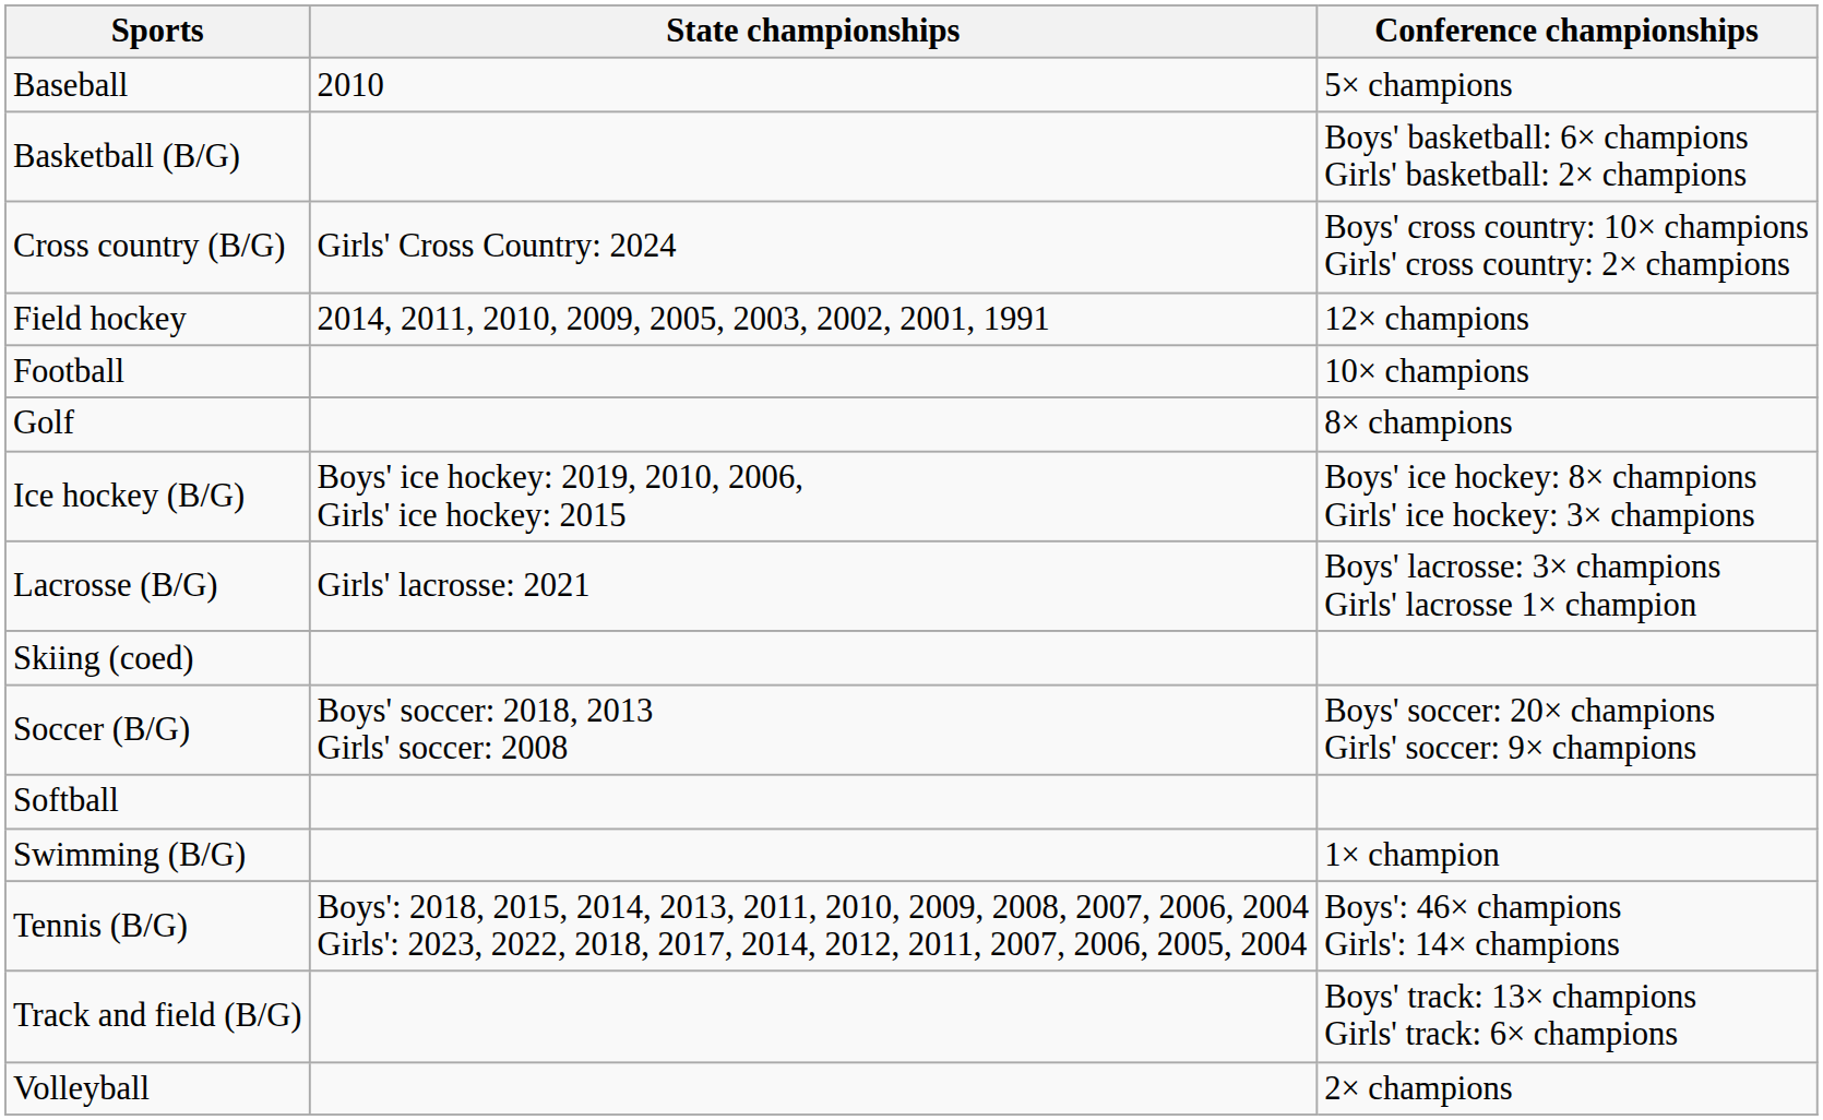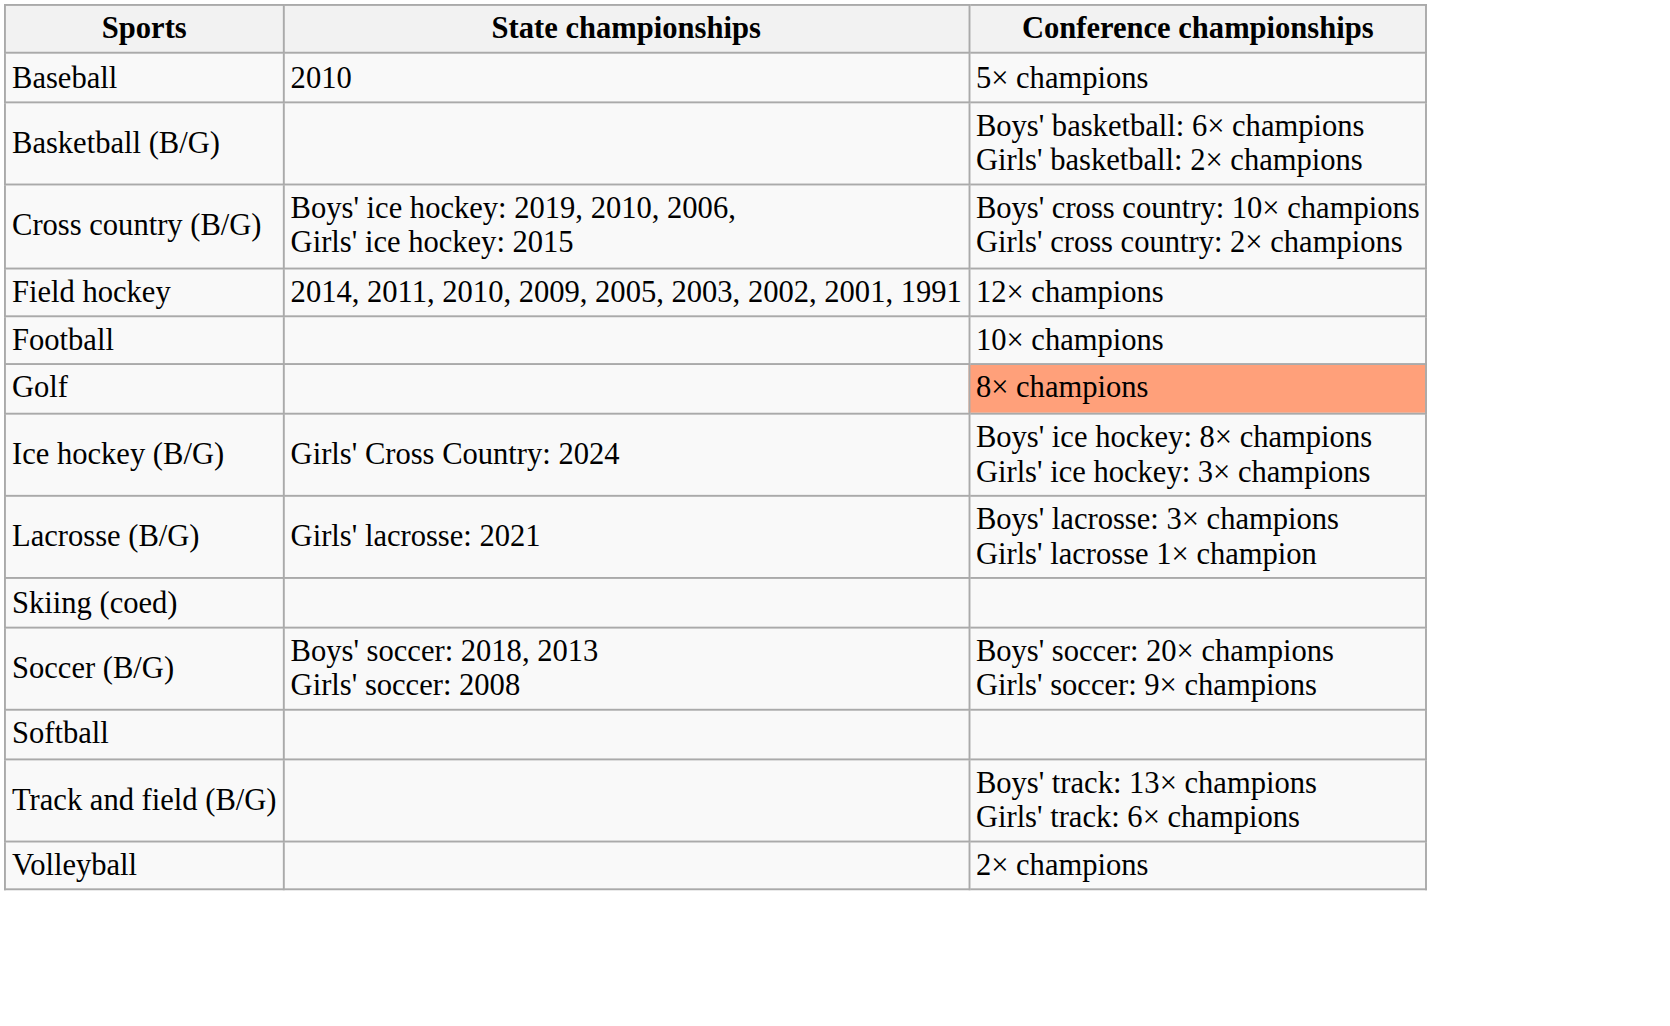 <table class="wikitable">
 <tr>
 <th>Sports</th>
 <th>State championships</th>
 <th>Conference championships</th>
 </tr>
 <tr>
 <td>Baseball</td>
 <td>2010</td>
 <td>5× champions</td>
 </tr>
 <tr>
 <td>Basketball (B/G)</td>
 <td></td>
 <td>Boys' basketball: 6× champions<br>Girls' basketball: 2× champions</td>
 </tr>
 <tr>
 <td>Cross country (B/G)</td>
-<td>Girls' Cross Country: 2024</td>
+<td>Boys' ice hockey: 2019, 2010, 2006,<br>Girls' ice hockey: 2015</td>
 <td>Boys' cross country: 10× champions<br>Girls' cross country: 2× champions</td>
 </tr>
 <tr>
 <td>Field hockey</td>
 <td>2014, 2011, 2010, 2009, 2005, 2003, 2002, 2001, 1991</td>
 <td>12× champions</td>
 </tr>
 <tr>
 <td>Football</td>
 <td></td>
 <td>10× champions</td>
 </tr>
 <tr>
 <td>Golf</td>
 <td></td>
-<td>8× champions</td>
+<td style="background: lightsalmon;">8× champions</td>
 </tr>
 <tr>
 <td>Ice hockey (B/G)</td>
-<td>Boys' ice hockey: 2019, 2010, 2006,<br>Girls' ice hockey: 2015</td>
+<td>Girls' Cross Country: 2024</td>
 <td>Boys' ice hockey: 8× champions<br>Girls' ice hockey: 3× champions</td>
 </tr>
 <tr>
 <td>Lacrosse (B/G)</td>
 <td>Girls' lacrosse: 2021</td>
 <td>Boys' lacrosse: 3× champions<br>Girls' lacrosse 1× champion</td>
 </tr>
 <tr>
 <td>Skiing (coed)</td>
 <td></td>
 <td></td>
 </tr>
 <tr>
 <td>Soccer (B/G)</td>
 <td>Boys' soccer: 2018, 2013<br>Girls' soccer: 2008</td>
 <td>Boys' soccer: 20× champions<br>Girls' soccer: 9× champions</td>
 </tr>
 <tr>
 <td>Softball</td>
 <td></td>
 <td></td>
 </tr>
 <tr>
-<td>Swimming (B/G)</td>
-<td></td>
-<td>1× champion</td>
-</tr>
-<tr>
-<td>Tennis (B/G)</td>
-<td>Boys': 2018, 2015, 2014, 2013, 2011, 2010, 2009, 2008, 2007, 2006, 2004<br>Girls': 2023, 2022, 2018, 2017, 2014, 2012, 2011, 2007, 2006, 2005, 2004</td>
-<td>Boys': 46× champions<br>Girls': 14× champions</td>
-</tr>
-<tr>
 <td>Track and field (B/G)</td>
 <td></td>
 <td>Boys' track: 13× champions<br>Girls' track: 6× champions</td>
 </tr>
 <tr>
 <td>Volleyball</td>
 <td></td>
 <td>2× champions</td>
 </tr>
 </table>
